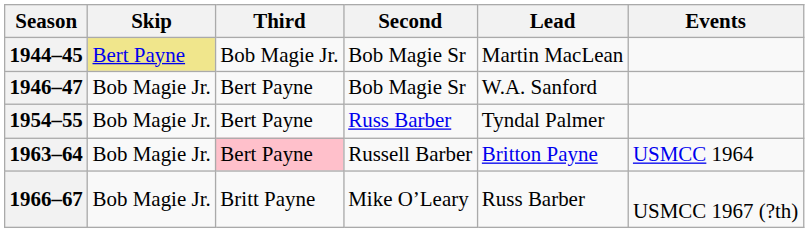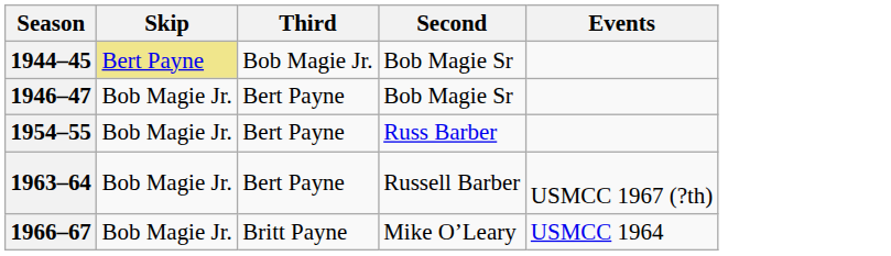 <table class="wikitable">
 <tr>
 <th scope="col">Season</th>
 <th scope="col">Skip</th>
 <th scope="col">Third</th>
 <th scope="col">Second</th>
-<th scope="col">Lead</th>
 <th scope="col">Events</th>
 </tr>
 <tr>
 <th scope="row">1944–45</th>
 <td style="background: khaki;"><a href='#'>Bert Payne</a></td>
 <td>Bob Magie Jr.</td>
 <td>Bob Magie Sr</td>
-<td>Martin MacLean</td>
 <td></td>
 </tr>
 <tr>
 <th scope="row">1946–47</th>
 <td>Bob Magie Jr.</td>
 <td>Bert Payne</td>
 <td>Bob Magie Sr</td>
-<td>W.A. Sanford</td>
 <td></td>
 </tr>
 <tr>
 <th scope="row">1954–55</th>
 <td>Bob Magie Jr.</td>
 <td>Bert Payne</td>
 <td><a href='#'>Russ Barber</a></td>
-<td>Tyndal Palmer</td>
 <td></td>
 </tr>
 <tr>
 <th scope="row">1963–64</th>
 <td>Bob Magie Jr.</td>
-<td style="background: pink;">Bert Payne</td>
+<td>Bert Payne</td>
 <td>Russell Barber</td>
-<td><a href='#'>Britton Payne</a></td>
-<td><a href='#'>USMCC</a> 1964 <br> </td>
+<td><br>USMCC 1967 (?th)</td>
 </tr>
 <tr>
 <th scope="row">1966–67</th>
 <td>Bob Magie Jr.</td>
 <td>Britt Payne</td>
 <td>Mike O’Leary</td>
-<td>Russ Barber</td>
-<td><br>USMCC 1967 (?th)</td>
+<td><a href='#'>USMCC</a> 1964 <br> </td>
 </tr>
 </table>
